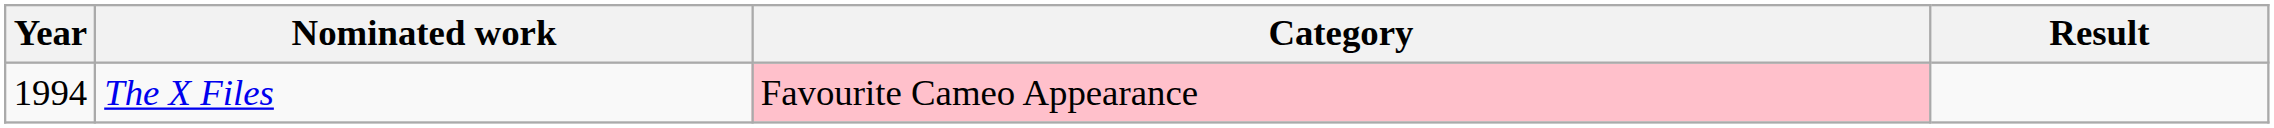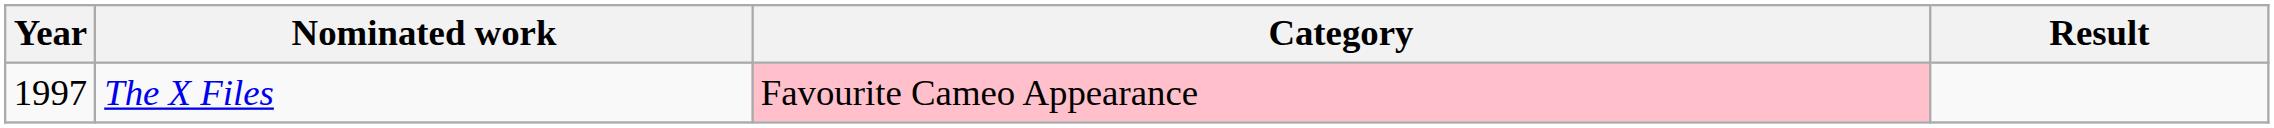 <table class=wikitable>
 <tr>
 <th width=4%>Year</th>
 <th width=29%>Nominated work</th>
 <th width=52%>Category</th>
 <th width=15%>Result</th>
 </tr>
 <tr>
-<td align=center>1994</td>
+<td align=center>1997</td>
 <td><em><a href='#'>The X Files</a></em></td>
 <td style="background: pink;">Favourite Cameo Appearance</td>
 <td></td>
 </tr>
 </table>
